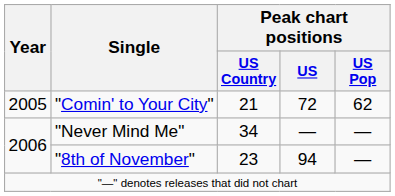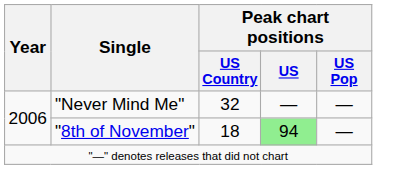 <table class="wikitable" style="text-align:center;">
 <tr>
 <th rowspan="2">Year</th>
 <th rowspan="2">Single</th>
 <th colspan="3">Peak chart positions</th>
 </tr>
 <tr style="font-size:smaller;">
 <th width="45"><a href='#'>US Country</a><br></th>
 <th width="45"><a href='#'>US</a><br></th>
 <th width="45"><a href='#'>US<br>Pop</a><br></th>
 </tr>
 <tr>
-<td>2005</td>
-<td align="left">"<a href='#'>Comin' to Your City</a>"</td>
-<td>21</td>
-<td>72</td>
-<td>62</td>
-</tr>
-<tr>
 <td rowspan="2">2006</td>
 <td align="left">"Never Mind Me"</td>
-<td>34</td>
+<td>32</td>
 <td>—</td>
 <td>—</td>
 </tr>
 <tr>
 <td align="left">"<a href='#'>8th of November</a>"</td>
-<td>23</td>
-<td>94</td>
+<td>18</td>
+<td style="background: lightgreen;">94</td>
 <td>—</td>
 </tr>
 <tr>
 <td colspan="5" style="font-size:8pt">"—" denotes releases that did not chart</td>
 </tr>
 </table>
